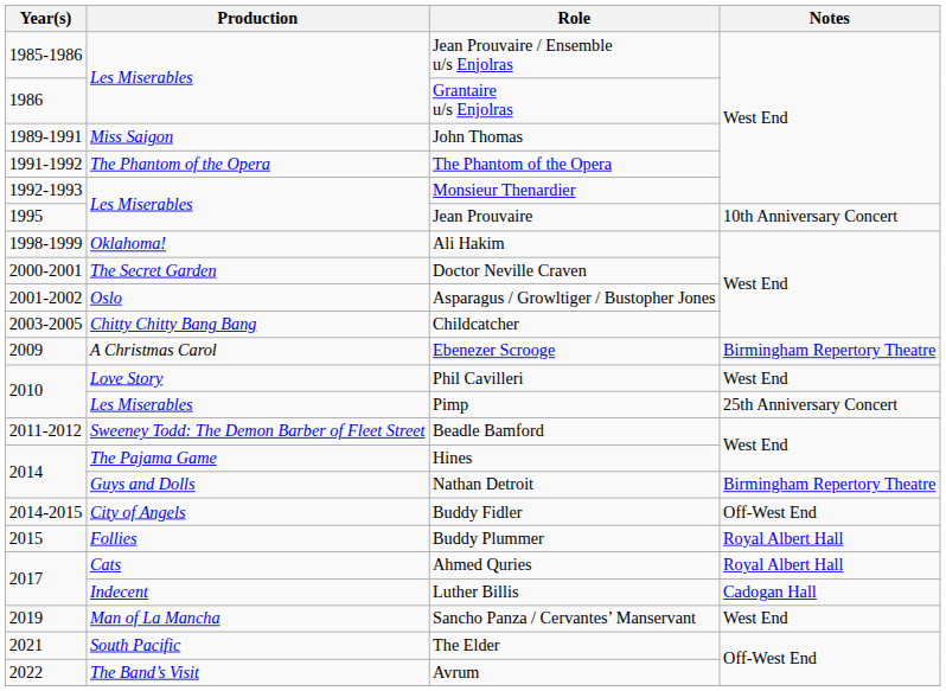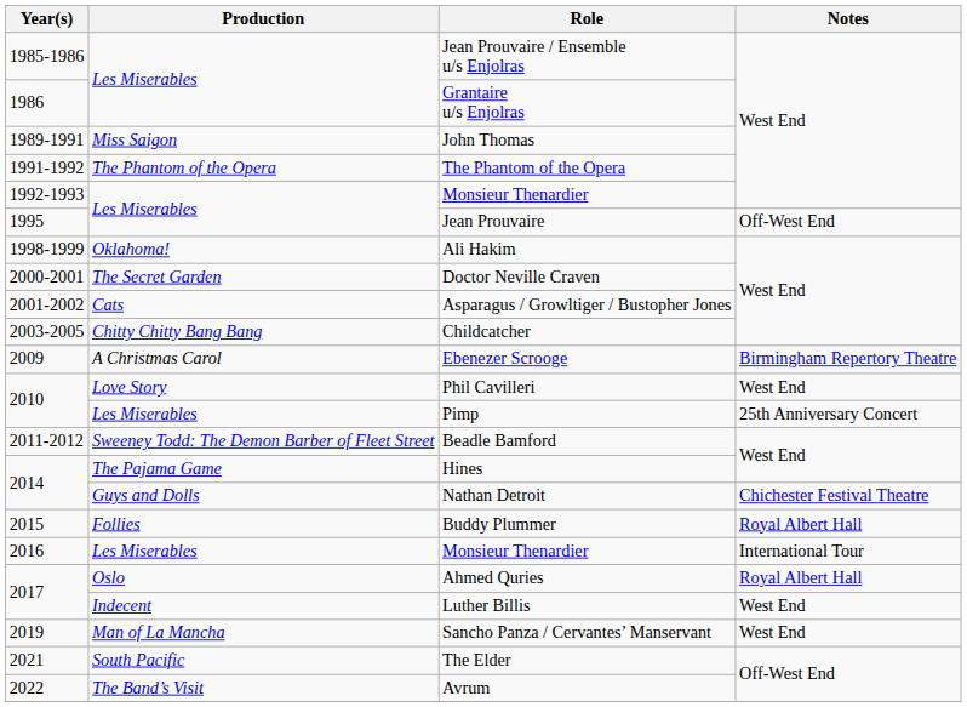 <table class="wikitable">
 <tr>
 <th>Year(s)</th>
 <th>Production</th>
 <th>Role</th>
 <th>Notes</th>
 </tr>
 <tr>
 <td>1985-1986</td>
 <td rowspan=2><a href='#'><em>Les Miserables</em></a></td>
 <td>Jean Prouvaire / Ensemble<br>u/s <a href='#'>Enjolras</a></td>
 <td rowspan=5>West End</td>
 </tr>
 <tr>
 <td>1986</td>
 <td><a href='#'>Grantaire</a><br>u/s <a href='#'>Enjolras</a></td>
 </tr>
 <tr>
 <td>1989-1991</td>
 <td><em><a href='#'>Miss Saigon</a></em></td>
 <td>John Thomas</td>
 </tr>
 <tr>
 <td>1991-1992</td>
 <td><em><a href='#'>The Phantom of the Opera</a></em></td>
 <td><a href='#'>The Phantom of the Opera</a></td>
 </tr>
 <tr>
 <td>1992-1993</td>
 <td rowspan=2><a href='#'><em>Les Miserables</em></a></td>
 <td><a href='#'>Monsieur Thenardier</a></td>
 </tr>
 <tr>
 <td>1995</td>
 <td>Jean Prouvaire</td>
-<td>10th Anniversary Concert</td>
+<td>Off-West End</td>
 </tr>
 <tr>
 <td>1998-1999</td>
 <td><em><a href='#'>Oklahoma!</a></em></td>
 <td>Ali Hakim</td>
 <td rowspan=4>West End</td>
 </tr>
 <tr>
 <td>2000-2001</td>
 <td><a href='#'><em>The Secret Garden</em></a></td>
 <td>Doctor Neville Craven</td>
 </tr>
 <tr>
 <td>2001-2002</td>
-<td><a href='#'><em>Oslo</em></a></td>
+<td><a href='#'><em>Cats</em></a></td>
 <td>Asparagus / Growltiger / Bustopher Jones</td>
 </tr>
 <tr>
 <td>2003-2005</td>
 <td><em><a href='#'>Chitty Chitty Bang Bang</a></em></td>
 <td>Childcatcher</td>
 </tr>
 <tr>
 <td>2009</td>
 <td><em>A Christmas Carol</em></td>
 <td><a href='#'>Ebenezer Scrooge</a></td>
 <td><a href='#'>Birmingham Repertory Theatre</a></td>
 </tr>
 <tr>
 <td rowspan=2>2010</td>
 <td><a href='#'><em>Love Story</em></a></td>
 <td>Phil Cavilleri</td>
 <td>West End</td>
 </tr>
 <tr>
 <td><a href='#'><em>Les Miserables</em></a></td>
 <td>Pimp</td>
 <td>25th Anniversary Concert</td>
 </tr>
 <tr>
 <td>2011-2012</td>
 <td><em><a href='#'>Sweeney Todd: The Demon Barber of Fleet Street</a></em></td>
 <td>Beadle Bamford</td>
 <td rowspan=2>West End</td>
 </tr>
 <tr>
 <td rowspan=2>2014</td>
 <td><em><a href='#'>The Pajama Game</a></em></td>
 <td>Hines</td>
 </tr>
 <tr>
 <td><em><a href='#'>Guys and Dolls</a></em></td>
 <td>Nathan Detroit</td>
-<td><a href='#'>Birmingham Repertory Theatre</a></td>
-</tr>
-<tr>
-<td>2014-2015</td>
-<td><a href='#'><em>City of Angels</em></a></td>
-<td>Buddy Fidler</td>
-<td>Off-West End</td>
+<td><a href='#'>Chichester Festival Theatre</a></td>
 </tr>
 <tr>
 <td>2015</td>
 <td><em><a href='#'>Follies</a></em></td>
 <td>Buddy Plummer</td>
 <td><a href='#'>Royal Albert Hall</a></td>
 </tr>
 <tr>
+<td>2016</td>
+<td><a href='#'><em>Les Miserables</em></a></td>
+<td><a href='#'>Monsieur Thenardier</a></td>
+<td>International Tour</td>
+</tr>
+<tr>
 <td rowspan=2>2017</td>
-<td><a href='#'><em>Cats</em></a></td>
+<td><a href='#'><em>Oslo</em></a></td>
 <td>Ahmed Quries</td>
 <td><a href='#'>Royal Albert Hall</a></td>
 </tr>
 <tr>
 <td><a href='#'><em>Indecent</em></a></td>
 <td>Luther Billis</td>
-<td><a href='#'>Cadogan Hall</a></td>
+<td>West End</td>
 </tr>
 <tr>
 <td>2019</td>
 <td><em><a href='#'>Man of La Mancha</a></em></td>
 <td>Sancho Panza / Cervantes’ Manservant</td>
 <td>West End</td>
 </tr>
 <tr>
 <td>2021</td>
 <td><a href='#'><em>South Pacific</em></a></td>
 <td>The Elder</td>
 <td rowspan=2>Off-West End</td>
 </tr>
 <tr>
 <td>2022</td>
 <td><a href='#'><em>The Band’s Visit</em></a></td>
 <td>Avrum</td>
 </tr>
 <tr>
 </tr>
 </table>
